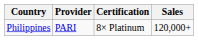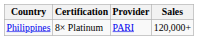 <table class="wikitable">
 <tr>
 <th>Country</th>
+<th>Certification</th>
 <th>Provider</th>
-<th>Certification</th>
 <th>Sales</th>
 </tr>
 <tr>
 <td><a href='#'>Philippines</a></td>
+<td>8× Platinum</td>
 <td><a href='#'>PARI</a></td>
-<td>8× Platinum</td>
 <td>120,000+</td>
 </tr>
 </table>
